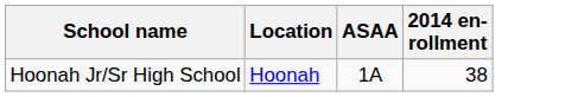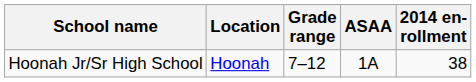 <table class="wikitable">
 <tr>
 <th>School name</th>
 <th>Location</th>
+<th>Grade<br>range</th>
 <th>ASAA</th>
 <th>2014 en-<br>rollment</th>
 </tr>
 <tr>
 <td>Hoonah Jr/Sr High School</td>
 <td><a href='#'>Hoonah</a></td>
+<td>7–12</td>
 <td align="center">1A</td>
 <td align="right">38</td>
 </tr>
 </table>
